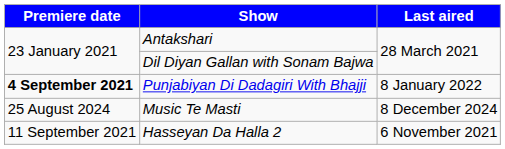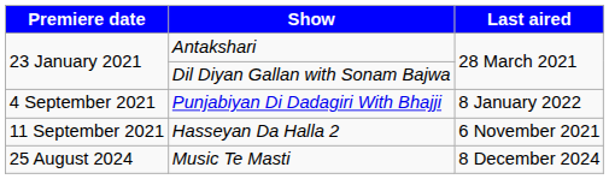 <table class="wikitable sortable">
 <tr>
 <th style="background:blue; color:white">Premiere date</th>
 <th style="background:blue; color:white">Show</th>
 <th style="background:blue; color:white">Last aired</th>
 </tr>
 <tr>
 <td rowspan="2">23 January 2021</td>
 <td><em>Antakshari</em></td>
 <td rowspan="2">28 March 2021</td>
 </tr>
 <tr>
 <td><em>Dil Diyan Gallan with Sonam Bajwa</em></td>
 </tr>
 <tr>
-<td><strong>4 September 2021</strong></td>
+<td>4 September 2021</td>
 <td><em><a href='#'>Punjabiyan Di Dadagiri With Bhajji</a></em></td>
 <td>8 January 2022</td>
+</tr>
+<tr>
+<td>11 September 2021</td>
+<td><em>Hasseyan Da Halla 2</em></td>
+<td>6 November 2021</td>
 </tr>
 <tr>
 <td>25 August 2024</td>
 <td><em>Music Te Masti</em></td>
 <td>8 December 2024</td>
 </tr>
-<tr>
-<td>11 September 2021</td>
-<td><em>Hasseyan Da Halla 2</em></td>
-<td>6 November 2021</td>
-</tr>
 </table>
